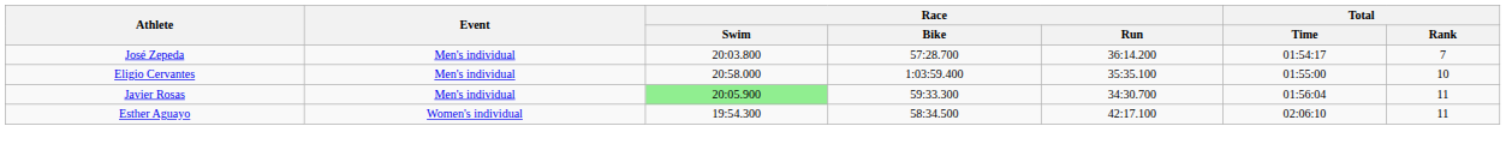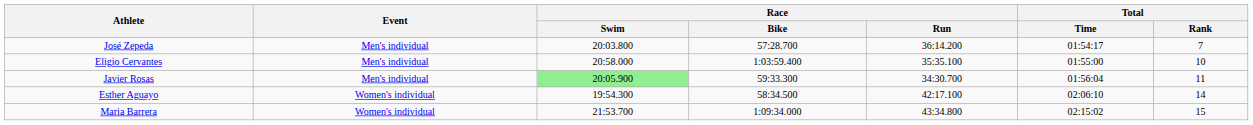 <table class="wikitable" style="font-size:95%; text-align:center;" width="95%">
 <tr>
 <th rowspan="2">Athlete</th>
 <th rowspan="2">Event</th>
 <th colspan="3">Race</th>
 <th colspan="2">Total</th>
 </tr>
 <tr>
 <th>Swim</th>
 <th>Bike</th>
 <th>Run</th>
 <th>Time</th>
 <th>Rank</th>
 </tr>
 <tr>
 <td width=20%><a href='#'>José Zepeda</a></td>
 <td><a href='#'>Men's individual</a></td>
 <td>20:03.800</td>
 <td>57:28.700</td>
 <td>36:14.200</td>
 <td>01:54:17</td>
 <td>7</td>
 </tr>
 <tr>
 <td width=20%><a href='#'>Eligio Cervantes</a></td>
 <td><a href='#'>Men's individual</a></td>
 <td>20:58.000</td>
 <td>1:03:59.400</td>
 <td>35:35.100</td>
 <td>01:55:00</td>
 <td>10</td>
 </tr>
 <tr>
 <td width=20%><a href='#'>Javier Rosas</a></td>
 <td><a href='#'>Men's individual</a></td>
 <td style="background: lightgreen;">20:05.900</td>
 <td>59:33.300</td>
 <td>34:30.700</td>
 <td>01:56:04</td>
 <td>11</td>
 </tr>
 <tr>
 <td width=20%><a href='#'>Esther Aguayo</a></td>
 <td><a href='#'>Women's individual</a></td>
 <td>19:54.300</td>
 <td>58:34.500</td>
 <td>42:17.100</td>
 <td>02:06:10</td>
-<td>11</td>
+<td>14</td>
+</tr>
+<tr>
+<td width=20%><a href='#'>Maria Barrera</a></td>
+<td><a href='#'>Women's individual</a></td>
+<td>21:53.700</td>
+<td>1:09:34.000</td>
+<td>43:34.800</td>
+<td>02:15:02</td>
+<td>15</td>
 </tr>
 </table>
